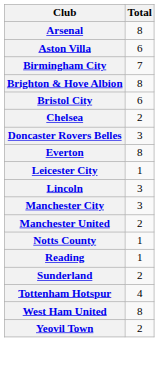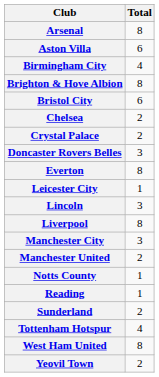 <table class="sortable wikitable plainrowheaders">
 <tr>
 <th>Club</th>
 <th>Total</th>
 </tr>
 <tr>
 <th scope="row"><a href='#'>Arsenal</a></th>
 <td style="text-align:center;">8</td>
 </tr>
 <tr>
 <th scope="row"><a href='#'>Aston Villa</a></th>
 <td style="text-align:center;">6</td>
 </tr>
 <tr>
 <th scope="row"><a href='#'>Birmingham City</a></th>
-<td style="text-align:center;">7</td>
+<td style="text-align:center;">4</td>
 </tr>
 <tr>
 <th scope="row"><a href='#'>Brighton & Hove Albion</a></th>
 <td style="text-align:center;">8</td>
 </tr>
 <tr>
 <th scope="row"><a href='#'>Bristol City</a></th>
 <td style="text-align:center;">6</td>
 </tr>
 <tr>
 <th scope="row"><a href='#'>Chelsea</a></th>
+<td style="text-align:center;">2</td>
+</tr>
+<tr>
+<th scope="row"><a href='#'>Crystal Palace</a></th>
 <td style="text-align:center;">2</td>
 </tr>
 <tr>
 <th scope="row"><a href='#'>Doncaster Rovers Belles</a></th>
 <td style="text-align:center;">3</td>
 </tr>
 <tr>
 <th scope="row"><a href='#'>Everton</a></th>
 <td style="text-align:center;">8</td>
 </tr>
 <tr>
 <th scope="row"><a href='#'>Leicester City</a></th>
 <td style="text-align:center;">1</td>
 </tr>
 <tr>
 <th scope="row"><a href='#'>Lincoln</a></th>
 <td style="text-align:center;">3</td>
+</tr>
+<tr>
+<th scope="row"><a href='#'>Liverpool</a></th>
+<td style="text-align:center;">8</td>
 </tr>
 <tr>
 <th scope="row"><a href='#'>Manchester City</a></th>
 <td style="text-align:center;">3</td>
 </tr>
 <tr>
 <th scope="row"><a href='#'>Manchester United</a></th>
 <td style="text-align:center;">2</td>
 </tr>
 <tr>
 <th scope="row"><a href='#'>Notts County</a></th>
 <td style="text-align:center;">1</td>
 </tr>
 <tr>
 <th scope="row"><a href='#'>Reading</a></th>
 <td style="text-align:center;">1</td>
 </tr>
 <tr>
 <th scope="row"><a href='#'>Sunderland</a></th>
 <td style="text-align:center;">2</td>
 </tr>
 <tr>
 <th scope="row"><a href='#'>Tottenham Hotspur</a></th>
 <td style="text-align:center;">4</td>
 </tr>
 <tr>
 <th scope="row"><a href='#'>West Ham United</a></th>
 <td style="text-align:center;">8</td>
 </tr>
 <tr>
 <th scope="row"><a href='#'>Yeovil Town</a></th>
 <td style="text-align:center;">2</td>
 </tr>
 </table>
